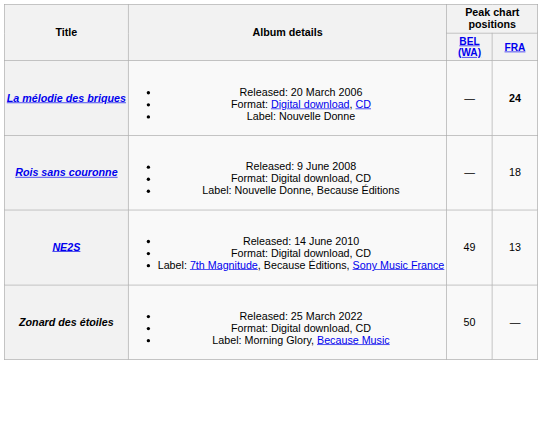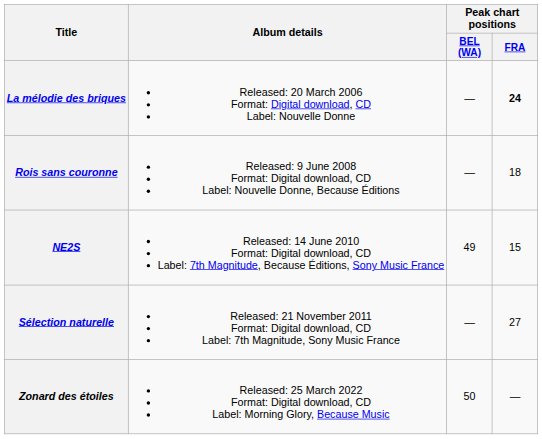 <table class="wikitable plainrowheaders" style="text-align:center;">
 <tr>
 <th scope="col" rowspan="2">Title</th>
 <th scope="col" rowspan="2">Album details</th>
 <th scope="col" colspan="2">Peak chart positions</th>
 </tr>
 <tr>
 <th scope="col" style="width:4em;font-size:95%;"><a href='#'>BEL (WA)</a><br></th>
 <th scope="col" style="width:4em;font-size:95%;"><a href='#'>FRA</a><br></th>
 </tr>
 <tr>
 <th scope="row"><em><a href='#'>La mélodie des briques</a></em></th>
 <td><br><ul><li>Released: 20 March 2006</li><li>Format: <a href='#'>Digital download</a>, <a href='#'>CD</a></li><li>Label: Nouvelle Donne</li></ul></td>
 <td>—</td>
 <td><strong>24</strong></td>
 </tr>
 <tr>
 <th scope="row"><em><a href='#'>Rois sans couronne</a></em></th>
 <td><br><ul><li>Released: 9 June 2008</li><li>Format: Digital download, CD</li><li>Label: Nouvelle Donne, Because Éditions</li></ul></td>
 <td>—</td>
 <td>18</td>
 </tr>
 <tr>
 <th scope="row"><em><a href='#'>NE2S</a></em></th>
 <td><br><ul><li>Released: 14 June 2010</li><li>Format: Digital download, CD</li><li>Label: <a href='#'>7th Magnitude</a>, Because Éditions, <a href='#'>Sony Music France</a></li></ul></td>
 <td>49</td>
-<td>13</td>
+<td>15</td>
+</tr>
+<tr>
+<th scope="row"><em><a href='#'>Sélection naturelle</a></em></th>
+<td><br><ul><li>Released: 21 November 2011</li><li>Format: Digital download, CD</li><li>Label: 7th Magnitude, Sony Music France</li></ul></td>
+<td>—</td>
+<td>27</td>
 </tr>
 <tr>
 <th scope="row"><em>Zonard des étoiles</em></th>
 <td><br><ul><li>Released: 25 March 2022</li><li>Format: Digital download, CD</li><li>Label: Morning Glory, <a href='#'>Because Music</a></li></ul></td>
 <td>50</td>
 <td>—</td>
 </tr>
 </table>
